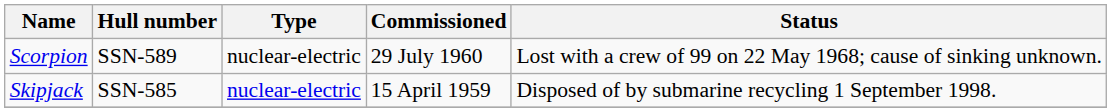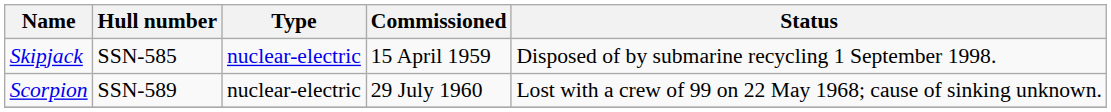 <table class="wikitable">
 <tr>
 <th>Name</th>
 <th>Hull number</th>
 <th>Type</th>
 <th>Commissioned</th>
 <th>Status</th>
 </tr>
 <tr>
+<td><em><a href='#'>Skipjack</a></em></td>
+<td>SSN-585</td>
+<td><a href='#'>nuclear-electric</a></td>
+<td>15 April 1959</td>
+<td>Disposed of by submarine recycling 1 September 1998.</td>
+</tr>
+<tr>
 <td><em><a href='#'>Scorpion</a></em></td>
 <td>SSN-589</td>
 <td>nuclear-electric</td>
 <td>29 July 1960</td>
 <td>Lost with a crew of 99 on 22 May 1968; cause of sinking unknown.</td>
 </tr>
 <tr>
-<td><em><a href='#'>Skipjack</a></em></td>
-<td>SSN-585</td>
-<td><a href='#'>nuclear-electric</a></td>
-<td>15 April 1959</td>
-<td>Disposed of by submarine recycling 1 September 1998.</td>
-</tr>
-<tr>
 </tr>
 </table>
